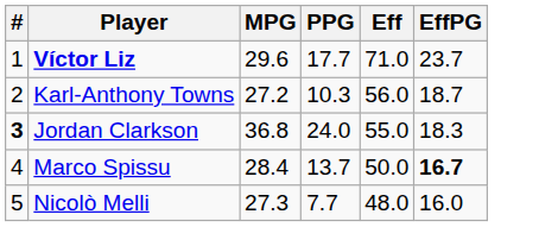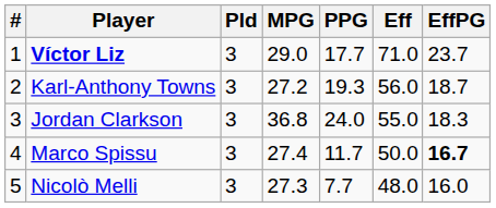 <table class=wikitable width=auto>
 <tr>
 <th>#</th>
 <th>Player</th>
+<th>Pld</th>
 <th>MPG</th>
 <th>PPG</th>
 <th>Eff</th>
 <th>EffPG</th>
 </tr>
 <tr>
 <td>1</td>
 <td> <strong><a href='#'>Víctor Liz</a></strong></td>
-<td>29.6</td>
+<td>3</td>
+<td>29.0</td>
 <td>17.7</td>
 <td>71.0</td>
 <td>23.7</td>
 </tr>
 <tr>
 <td>2</td>
 <td> <a href='#'>Karl-Anthony Towns</a></td>
+<td>3</td>
 <td>27.2</td>
-<td>10.3</td>
+<td>19.3</td>
 <td>56.0</td>
 <td>18.7</td>
 </tr>
 <tr>
-<td><strong>3</strong></td>
+<td>3</td>
 <td> <a href='#'>Jordan Clarkson</a></td>
+<td>3</td>
 <td>36.8</td>
 <td>24.0</td>
 <td>55.0</td>
 <td>18.3</td>
 </tr>
 <tr>
 <td>4</td>
 <td> <a href='#'>Marco Spissu</a></td>
-<td>28.4</td>
-<td>13.7</td>
+<td>3</td>
+<td>27.4</td>
+<td>11.7</td>
 <td>50.0</td>
 <td><strong>16.7</strong></td>
 </tr>
 <tr>
 <td>5</td>
 <td> <a href='#'>Nicolò Melli</a></td>
+<td>3</td>
 <td>27.3</td>
 <td>7.7</td>
 <td>48.0</td>
 <td>16.0</td>
 </tr>
 </table>
